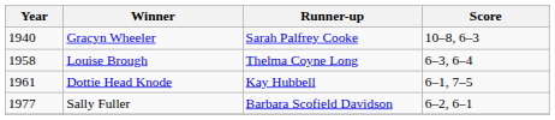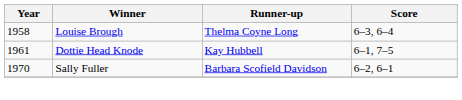 <table class="wikitable" style="font-size:98%;">
 <tr>
 <th style="width:60px;">Year</th>
 <th style="width:200px;">Winner</th>
 <th style="width:200px;">Runner-up</th>
 <th style="width:140px;">Score</th>
-</tr>
-<tr>
-<td>1940</td>
-<td>  <a href='#'>Gracyn Wheeler</a></td>
-<td>  <a href='#'>Sarah Palfrey Cooke</a></td>
-<td>10–8, 6–3</td>
 </tr>
 <tr>
 <td>1958</td>
 <td>  <a href='#'>Louise Brough</a></td>
 <td> <a href='#'>Thelma Coyne Long</a></td>
 <td>6–3, 6–4</td>
 </tr>
 <tr>
 <td>1961</td>
 <td>  <a href='#'>Dottie Head Knode</a></td>
 <td>  <a href='#'>Kay Hubbell</a></td>
 <td>6–1, 7–5</td>
 </tr>
 <tr>
-<td>1977</td>
+<td>1970</td>
 <td>  Sally Fuller</td>
 <td>  <a href='#'>Barbara Scofield Davidson</a></td>
 <td>6–2, 6–1</td>
 </tr>
 <tr>
 </tr>
 </table>
